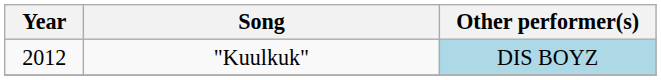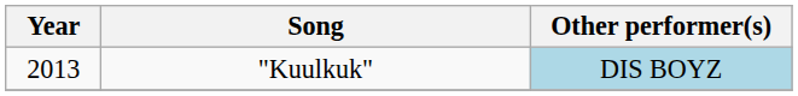 <table class="wikitable" style="text-align:center;">
 <tr>
 <th width= "50px">Year</th>
 <th width="250px">Song</th>
 <th width="150px">Other performer(s)</th>
 </tr>
 <tr>
-<td>2012</td>
+<td>2013</td>
 <td>"Kuulkuk"</td>
 <td style="background: lightblue;">DIS BOYZ</td>
 </tr>
 <tr>
 </tr>
 </table>
